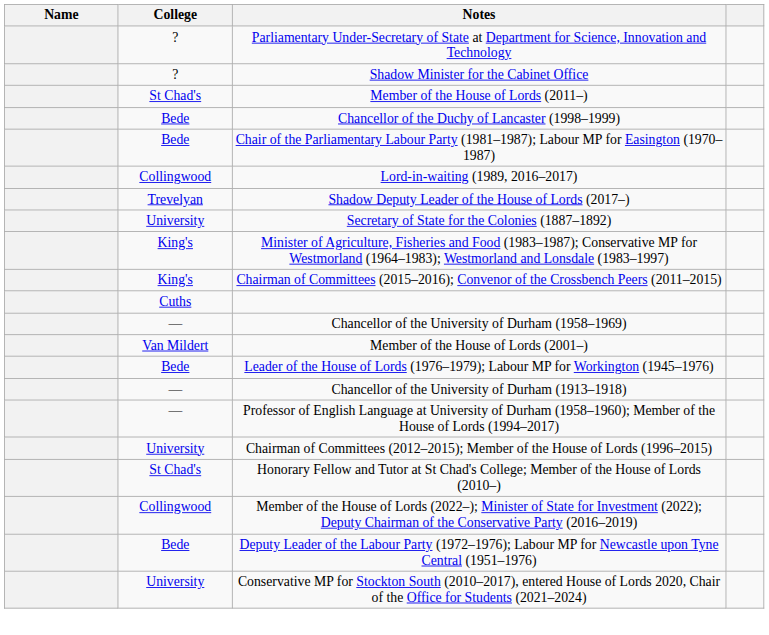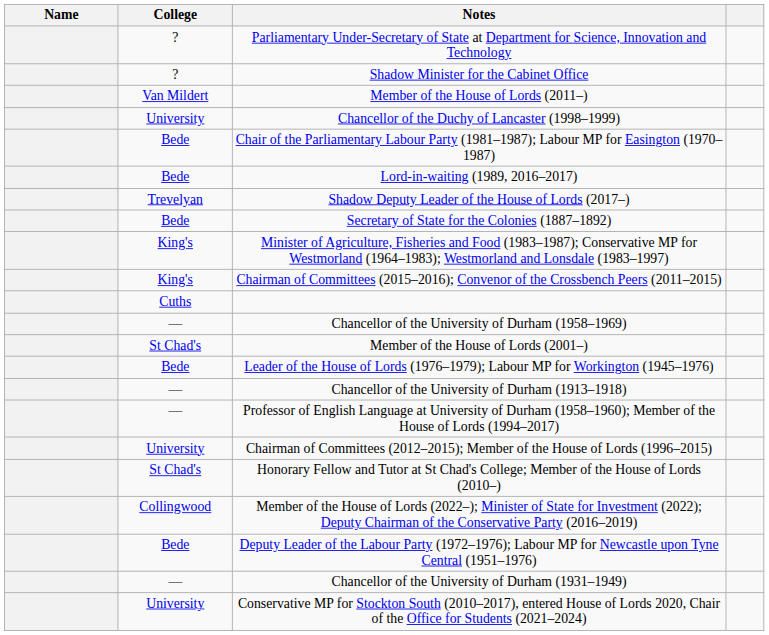 <table class="wikitable sortable" style="width:100%">
 <tr>
 <th width="15%">Name</th>
 <th width="15%">College</th>
 <th width="65%">Notes</th>
 <th width="5%"></th>
 </tr>
 <tr valign="top">
 <th scope=row></th>
 <td align="center">?</td>
 <td align="center"><a href='#'>Parliamentary Under-Secretary of State</a> at <a href='#'>Department for Science, Innovation and Technology</a></td>
 <td align="center"></td>
 </tr>
 <tr valign="top">
 <th scope=row></th>
 <td align="center">?</td>
 <td align="center"><a href='#'>Shadow Minister for the Cabinet Office</a></td>
 <td align="center"></td>
 </tr>
 <tr valign="top">
 <th scope=row></th>
-<td align="center"><a href='#'>St Chad's</a></td>
+<td align="center"><a href='#'>Van Mildert</a></td>
 <td align="center"><a href='#'>Member of the House of Lords</a> (2011–)</td>
 <td align="center"></td>
 </tr>
 <tr valign="top">
 <th scope=row></th>
-<td align="center"><a href='#'>Bede</a></td>
+<td align="center"><a href='#'>University</a></td>
 <td align="center"><a href='#'>Chancellor of the Duchy of Lancaster</a> (1998–1999)</td>
 <td align="center"></td>
 </tr>
 <tr valign="top">
 <th scope=row></th>
 <td align="center"><a href='#'>Bede</a></td>
 <td align="center"><a href='#'>Chair of the Parliamentary Labour Party</a> (1981–1987); Labour MP for <a href='#'>Easington</a> (1970–1987)</td>
 <td align="center"></td>
 </tr>
 <tr valign="top">
 <th scope=row></th>
-<td align="center"><a href='#'>Collingwood</a></td>
+<td align="center"><a href='#'>Bede</a></td>
 <td align="center"><a href='#'>Lord-in-waiting</a> (1989, 2016–2017)</td>
 <td align="center"></td>
 </tr>
 <tr valign="top">
 <th scope=row></th>
 <td align="center"><a href='#'>Trevelyan</a></td>
 <td align="center"><a href='#'>Shadow Deputy Leader of the House of Lords</a> (2017–)</td>
 <td align="center"></td>
 </tr>
 <tr valign="top">
 <th scope=row></th>
-<td align="center"><a href='#'>University</a></td>
+<td align="center"><a href='#'>Bede</a></td>
 <td align="center"><a href='#'>Secretary of State for the Colonies</a> (1887–1892)</td>
 <td align="center"></td>
 </tr>
 <tr valign="top">
 <th scope=row></th>
 <td align="center"><a href='#'>King's</a></td>
 <td align="center"><a href='#'>Minister of Agriculture, Fisheries and Food</a> (1983–1987); Conservative MP for <a href='#'>Westmorland</a> (1964–1983); <a href='#'>Westmorland and Lonsdale</a> (1983–1997)</td>
 <td align="center"></td>
 </tr>
 <tr valign="top">
 <th scope=row></th>
 <td align="center"><a href='#'>King's</a></td>
 <td align="center"><a href='#'>Chairman of Committees</a> (2015–2016); <a href='#'>Convenor of the Crossbench Peers</a> (2011–2015)</td>
 <td align="center"></td>
 </tr>
 <tr valign="top">
 <th scope=row></th>
 <td align="center"><a href='#'>Cuths</a></td>
 <td align="center"></td>
 <td align="center"></td>
 </tr>
 <tr valign="top">
 <th scope=row></th>
 <td align="center">―</td>
 <td align="center">Chancellor of the University of Durham (1958–1969)</td>
 <td align="center"></td>
 </tr>
 <tr valign="top">
 <th scope=row></th>
-<td align="center"><a href='#'>Van Mildert</a></td>
+<td align="center"><a href='#'>St Chad's</a></td>
 <td align="center">Member of the House of Lords (2001–)</td>
 <td align="center"></td>
 </tr>
 <tr valign="top">
 <th scope=row></th>
 <td align="center"><a href='#'>Bede</a></td>
 <td align="center"><a href='#'>Leader of the House of Lords</a> (1976–1979); Labour MP for <a href='#'>Workington</a> (1945–1976)</td>
 <td align="center"></td>
 </tr>
 <tr valign="top">
 <th scope=row></th>
 <td align="center">―</td>
 <td align="center">Chancellor of the University of Durham (1913–1918)</td>
 <td align="center"></td>
 </tr>
 <tr valign="top">
 <th scope=row></th>
 <td align="center">―</td>
 <td align="center">Professor of English Language at University of Durham (1958–1960); Member of the House of Lords (1994–2017)</td>
 <td align="center"></td>
 </tr>
 <tr valign="top">
 <th scope=row></th>
 <td align="center"><a href='#'>University</a></td>
 <td align="center">Chairman of Committees (2012–2015); Member of the House of Lords (1996–2015)</td>
 <td align="center"></td>
 </tr>
 <tr valign="top">
 <th scope=row></th>
 <td align="center"><a href='#'>St Chad's</a></td>
 <td align="center">Honorary Fellow and Tutor at St Chad's College; Member of the House of Lords (2010–)</td>
 <td align="center"></td>
 </tr>
 <tr valign="top">
 <th scope=row></th>
 <td align="center"><a href='#'>Collingwood</a></td>
 <td align="center">Member of the House of Lords (2022–); <a href='#'>Minister of State for Investment</a> (2022); <a href='#'>Deputy Chairman of the Conservative Party</a> (2016–2019)</td>
 <td align="center"></td>
 </tr>
 <tr valign="top">
 <th scope=row></th>
 <td align="center"><a href='#'>Bede</a></td>
 <td align="center"><a href='#'>Deputy Leader of the Labour Party</a> (1972–1976); Labour MP for <a href='#'>Newcastle upon Tyne Central</a> (1951–1976)</td>
 <td align="center"></td>
 </tr>
 <tr valign="top">
 <th scope=row></th>
+<td align="center">―</td>
+<td align="center">Chancellor of the University of Durham (1931–1949)</td>
+<td align="center"></td>
+</tr>
+<tr valign="top">
+<th scope=row></th>
 <td align="center"><a href='#'>University</a></td>
 <td align="center">Conservative MP for <a href='#'>Stockton South</a> (2010–2017), entered House of Lords 2020, Chair of the <a href='#'>Office for Students</a> (2021–2024)</td>
 <td align="center"></td>
 </tr>
 </table>
